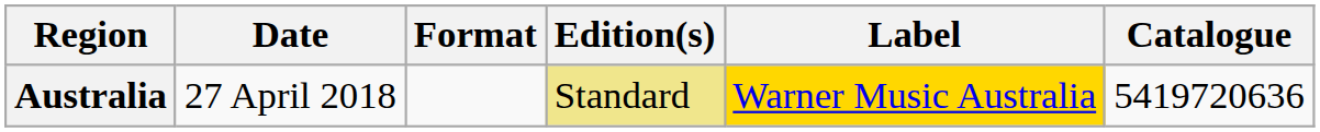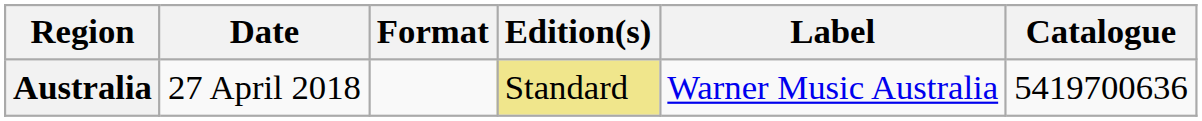 <table class="wikitable plainrowheaders">
 <tr>
 <th scope="col">Region</th>
 <th scope="col">Date</th>
 <th scope="col">Format</th>
 <th scope="col">Edition(s)</th>
 <th scope="col">Label</th>
 <th scope="col">Catalogue</th>
 </tr>
 <tr>
 <th scope="row" rowspan="2">Australia</th>
 <td>27 April 2018</td>
 <td rowspan="2"></td>
 <td style="background: khaki;">Standard</td>
-<td style="background: gold;"><a href='#'>Warner Music Australia</a></td>
-<td>5419720636</td>
+<td><a href='#'>Warner Music Australia</a></td>
+<td>5419700636</td>
 </tr>
 </table>
